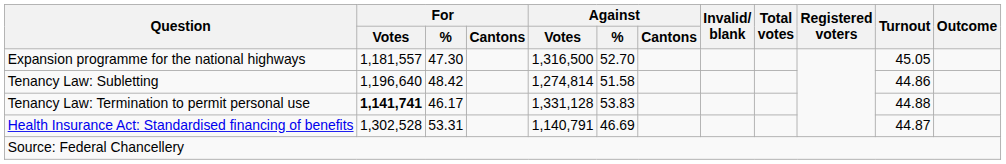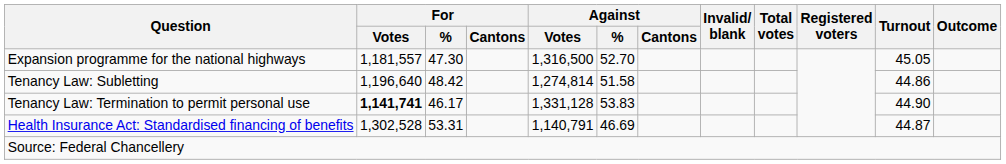 <table class=wikitable style=text-align:right>
 <tr>
 <th rowspan=2>Question</th>
 <th colspan=3>For</th>
 <th colspan=3>Against</th>
 <th rowspan=2>Invalid/<br>blank</th>
 <th rowspan=2>Total<br>votes</th>
 <th rowspan=2>Registered<br>voters</th>
 <th rowspan=2>Turnout</th>
 <th rowspan=2>Outcome</th>
 </tr>
 <tr>
 <th>Votes</th>
 <th>%</th>
 <th>Cantons</th>
 <th>Votes</th>
 <th>%</th>
 <th>Cantons</th>
 </tr>
 <tr>
 <td align=left>Expansion programme for the national highways</td>
 <td>1,181,557</td>
 <td>47.30</td>
 <td></td>
 <td>1,316,500</td>
 <td>52.70</td>
 <td></td>
 <td></td>
 <td></td>
 <td rowspan=4></td>
 <td>45.05</td>
 <td></td>
 </tr>
 <tr>
 <td align=left>Tenancy Law: Subletting</td>
 <td>1,196,640</td>
 <td>48.42</td>
 <td></td>
 <td>1,274,814</td>
 <td>51.58</td>
 <td></td>
 <td></td>
 <td></td>
 <td>44.86</td>
 <td></td>
 </tr>
 <tr>
 <td align=left>Tenancy Law: Termination to permit personal use</td>
 <td><strong>1,141,741</strong></td>
 <td>46.17</td>
 <td></td>
 <td>1,331,128</td>
 <td>53.83</td>
 <td></td>
 <td></td>
 <td></td>
-<td>44.88</td>
+<td>44.90</td>
 <td></td>
 </tr>
 <tr>
 <td align=left><a href='#'>Health Insurance Act: Standardised financing of benefits</a></td>
 <td>1,302,528</td>
 <td>53.31</td>
 <td></td>
 <td>1,140,791</td>
 <td>46.69</td>
 <td></td>
 <td></td>
 <td></td>
 <td>44.87</td>
 <td></td>
 </tr>
 <tr>
 <td colspan=14 align=left>Source: Federal Chancellery</td>
 </tr>
 </table>
